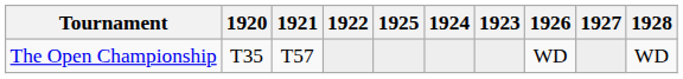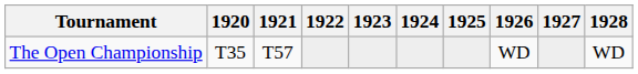 <table class="wikitable" style="font-size:95%;text-align:center;">
 <tr>
 <th>Tournament</th>
 <th>1920</th>
 <th>1921</th>
 <th>1922</th>
+<th>1923</th>
+<th>1924</th>
 <th>1925</th>
-<th>1924</th>
-<th>1923</th>
 <th>1926</th>
 <th>1927</th>
 <th>1928</th>
 </tr>
 <tr>
 <td align=left><a href='#'>The Open Championship</a></td>
 <td>T35</td>
 <td>T57</td>
 <td style="background:#eeeeee;"></td>
 <td style="background:#eeeeee;"></td>
 <td style="background:#eeeeee;"></td>
 <td style="background:#eeeeee;"></td>
 <td>WD</td>
 <td style="background:#eeeeee;"></td>
 <td>WD</td>
 </tr>
 </table>
